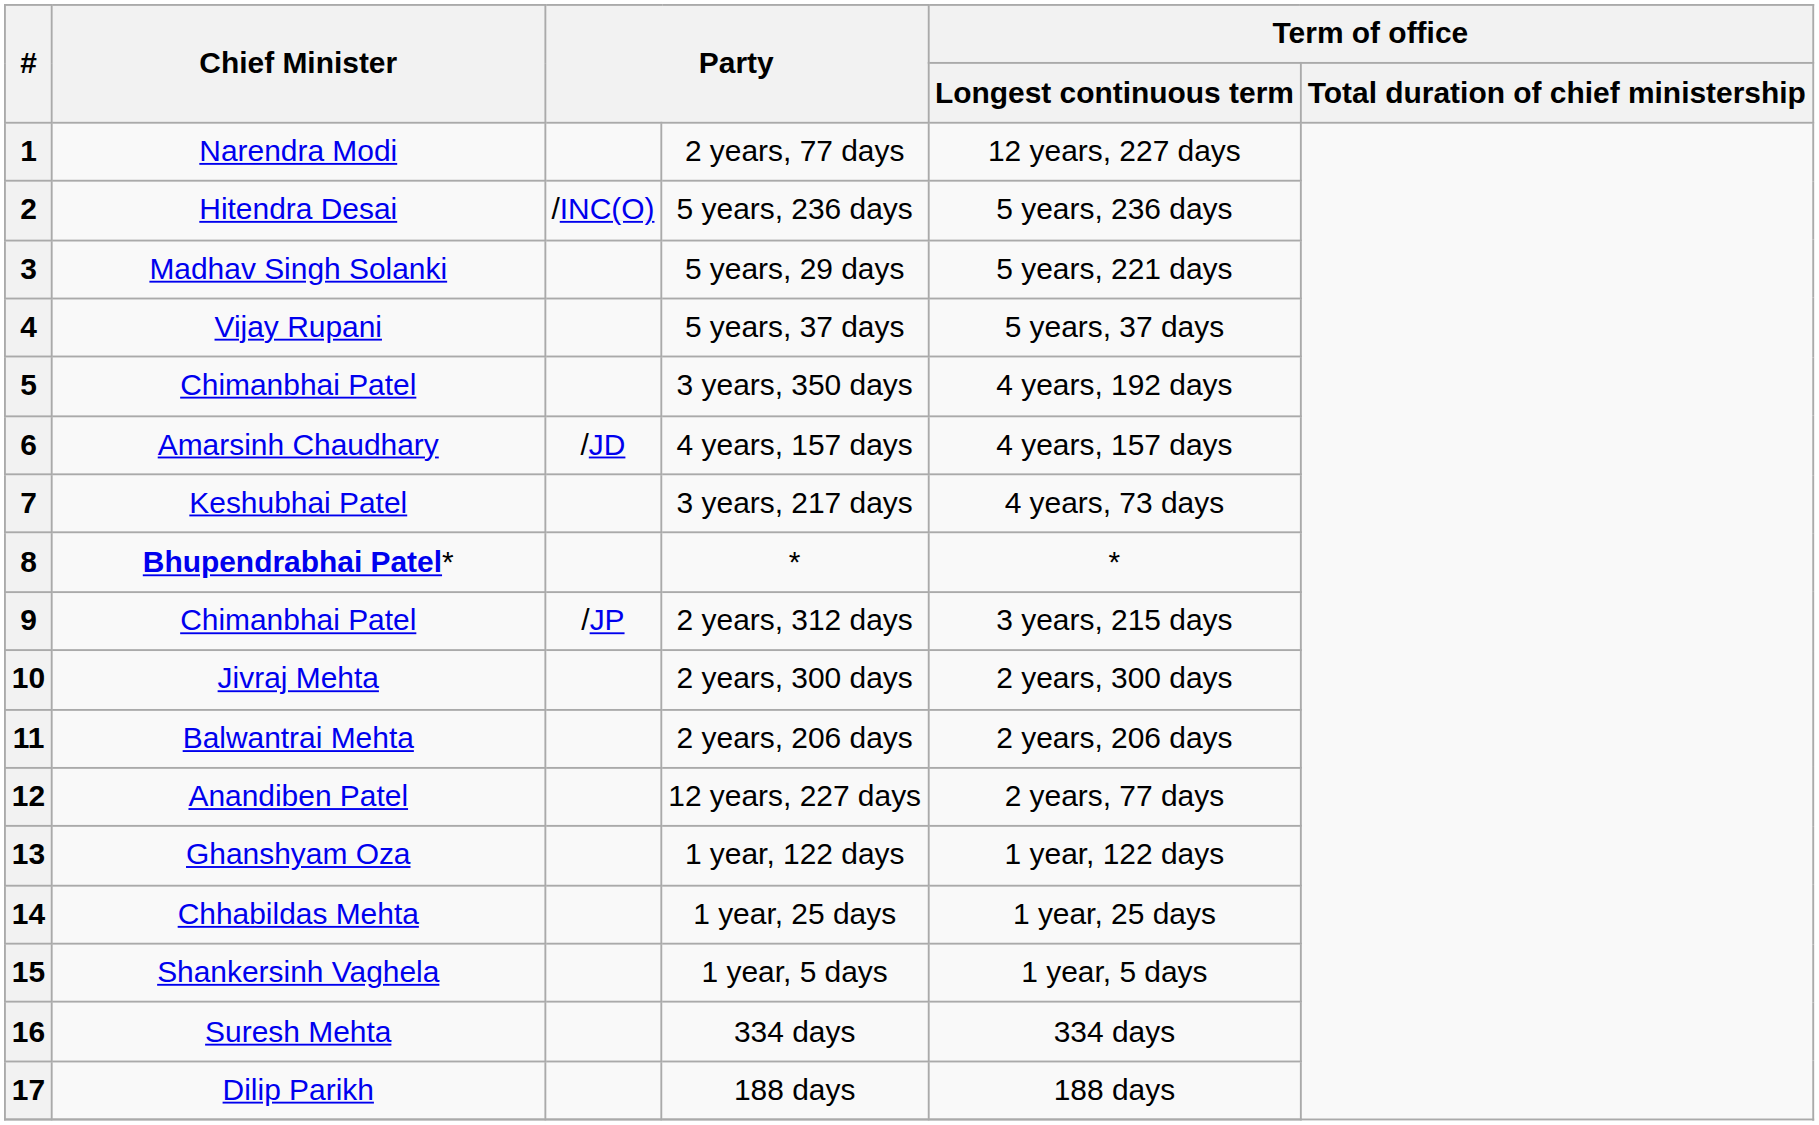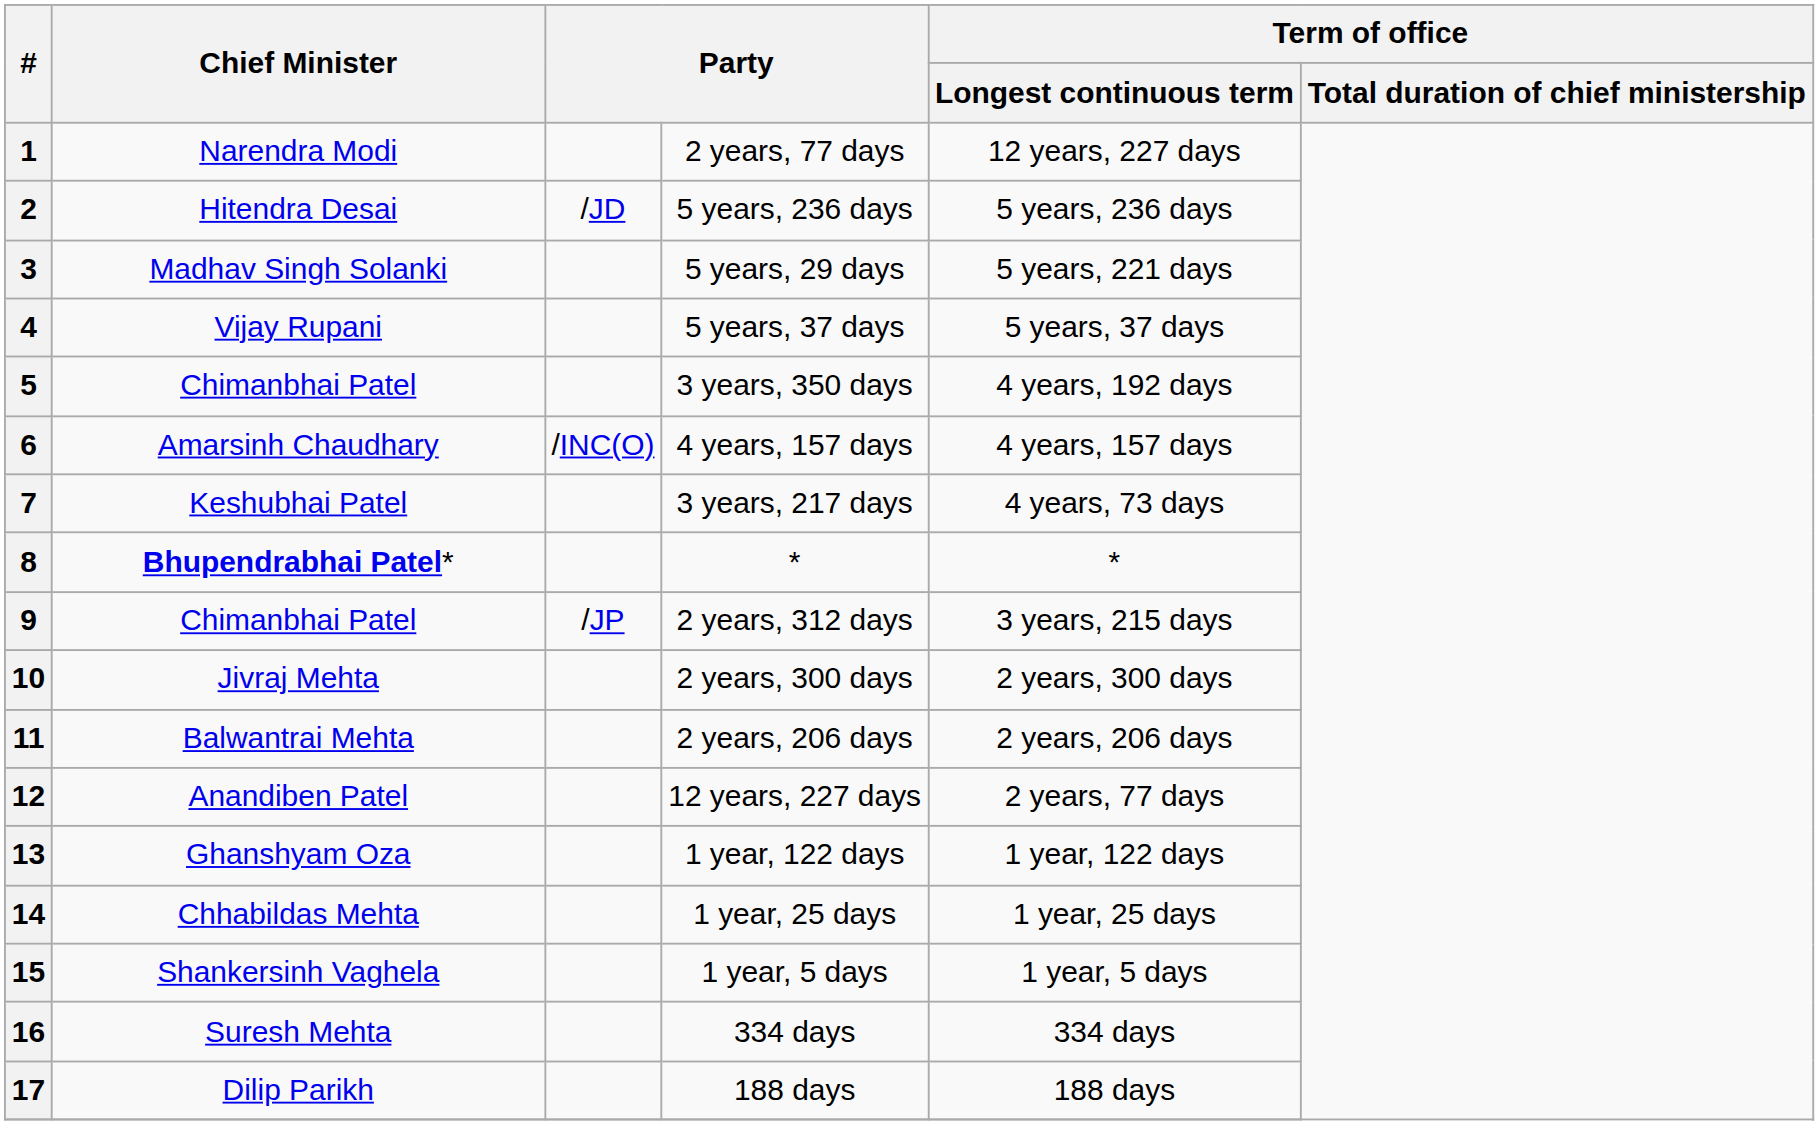 <table class="wikitable sortable" style="line-height:1.5em; text-align:center">
 <tr>
 <th data-sort-type=number rowspan = "2">#</th>
 <th rowspan="2" style="width:16em">Chief Minister</th>
 <th rowspan="2" colspan=2 style="width:8em">Party</th>
 <th colspan="2">Term of office</th>
 </tr>
 <tr>
 <th>Longest continuous term</th>
 <th>Total duration of chief ministership</th>
 </tr>
 <tr>
 <th data-sort-value="1">1</th>
 <td><a href='#'>Narendra Modi</a></td>
 <td></td>
 <td>2 years, 77 days</td>
 <td>12 years, 227 days</td>
 </tr>
 <tr>
 <th data-sort-value="2">2</th>
 <td><a href='#'>Hitendra Desai</a></td>
-<td>/<a href='#'>INC(O)</a></td>
+<td>/<a href='#'>JD</a></td>
 <td>5 years, 236 days</td>
 <td>5 years, 236 days</td>
 </tr>
 <tr>
 <th data-sort-value="3">3</th>
 <td><a href='#'>Madhav Singh Solanki</a></td>
 <td></td>
 <td>5 years, 29 days</td>
 <td>5 years, 221 days</td>
 </tr>
 <tr>
 <th data-sort-value="4">4</th>
 <td><a href='#'>Vijay Rupani</a></td>
 <td></td>
 <td>5 years, 37 days</td>
 <td>5 years, 37 days</td>
 </tr>
 <tr>
 <th data-sort-value="5">5</th>
 <td><a href='#'>Chimanbhai Patel</a></td>
 <td></td>
 <td>3 years, 350 days</td>
 <td>4 years, 192 days</td>
 </tr>
 <tr>
 <th data-sort-value="6">6</th>
 <td><a href='#'>Amarsinh Chaudhary</a></td>
-<td>/<a href='#'>JD</a></td>
+<td>/<a href='#'>INC(O)</a></td>
 <td>4 years, 157 days</td>
 <td>4 years, 157 days</td>
 </tr>
 <tr>
 <th data-sort-value="7">7</th>
 <td><a href='#'>Keshubhai Patel</a></td>
 <td></td>
 <td>3 years, 217 days</td>
 <td>4 years, 73 days</td>
 </tr>
 <tr>
 <th data-sort-value="8">8</th>
 <td><strong><a href='#'>Bhupendrabhai Patel</a></strong>*</td>
 <td></td>
 <td><strong></strong>*</td>
 <td><strong></strong>*</td>
 </tr>
 <tr>
 <th data-sort-value="9">9</th>
 <td><a href='#'>Chimanbhai Patel</a></td>
 <td>/<a href='#'>JP</a></td>
 <td>2 years, 312 days</td>
 <td>3 years, 215 days</td>
 </tr>
 <tr>
 <th data-sort-value="10">10</th>
 <td><a href='#'>Jivraj Mehta</a></td>
 <td></td>
 <td>2 years, 300 days</td>
 <td>2 years, 300 days</td>
 </tr>
 <tr>
 <th data-sort-value="11">11</th>
 <td><a href='#'>Balwantrai Mehta</a></td>
 <td></td>
 <td>2 years, 206 days</td>
 <td>2 years, 206 days</td>
 </tr>
 <tr>
 <th data-sort-value="12">12</th>
 <td><a href='#'>Anandiben Patel</a></td>
 <td></td>
 <td>12 years, 227 days</td>
 <td>2 years, 77 days</td>
 </tr>
 <tr>
 <th data-sort-value="13">13</th>
 <td><a href='#'>Ghanshyam Oza</a></td>
 <td></td>
 <td>1 year, 122 days</td>
 <td>1 year, 122 days</td>
 </tr>
 <tr>
 <th data-sort-value="14">14</th>
 <td><a href='#'>Chhabildas Mehta</a></td>
 <td></td>
 <td>1 year, 25 days</td>
 <td>1 year, 25 days</td>
 </tr>
 <tr>
 <th data-sort-value="15">15</th>
 <td><a href='#'>Shankersinh Vaghela</a></td>
 <td></td>
 <td>1 year, 5 days</td>
 <td>1 year, 5 days</td>
 </tr>
 <tr>
 <th data-sort-value="16">16</th>
 <td><a href='#'>Suresh Mehta</a></td>
 <td></td>
 <td>334 days</td>
 <td>334 days</td>
 </tr>
 <tr>
 <th data-sort-value="17">17</th>
 <td><a href='#'>Dilip Parikh</a></td>
 <td></td>
 <td>188 days</td>
 <td>188 days</td>
 </tr>
 <tr>
 </tr>
 </table>
